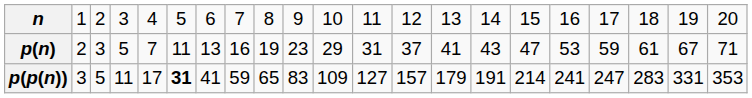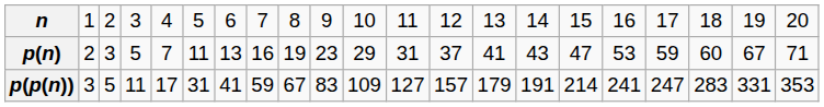 <table class="wikitable" style="text-align: center;">
 <tr>
 <th><em>n</em></th>
 <td>1</td>
 <td>2</td>
 <td>3</td>
 <td>4</td>
 <td>5</td>
 <td>6</td>
 <td>7</td>
 <td>8</td>
 <td>9</td>
 <td>10</td>
 <td>11</td>
 <td>12</td>
 <td>13</td>
 <td>14</td>
 <td>15</td>
 <td>16</td>
 <td>17</td>
 <td>18</td>
 <td>19</td>
 <td>20</td>
 </tr>
 <tr>
 <th><em>p</em>(<em>n</em>)</th>
 <td>2</td>
 <td>3</td>
 <td>5</td>
 <td>7</td>
 <td>11</td>
 <td>13</td>
 <td>16</td>
 <td>19</td>
 <td>23</td>
 <td>29</td>
 <td>31</td>
 <td>37</td>
 <td>41</td>
 <td>43</td>
 <td>47</td>
 <td>53</td>
 <td>59</td>
-<td>61</td>
+<td>60</td>
 <td>67</td>
 <td>71</td>
 </tr>
 <tr>
 <th><em>p</em>(<em>p</em>(<em>n</em>))</th>
 <td>3</td>
 <td>5</td>
 <td>11</td>
 <td>17</td>
-<td><strong>31</strong></td>
+<td>31</td>
 <td>41</td>
 <td>59</td>
-<td>65</td>
+<td>67</td>
 <td>83</td>
 <td>109</td>
 <td>127</td>
 <td>157</td>
 <td>179</td>
 <td>191</td>
 <td>214</td>
 <td>241</td>
 <td>247</td>
 <td>283</td>
 <td>331</td>
 <td>353</td>
 </tr>
 </table>
